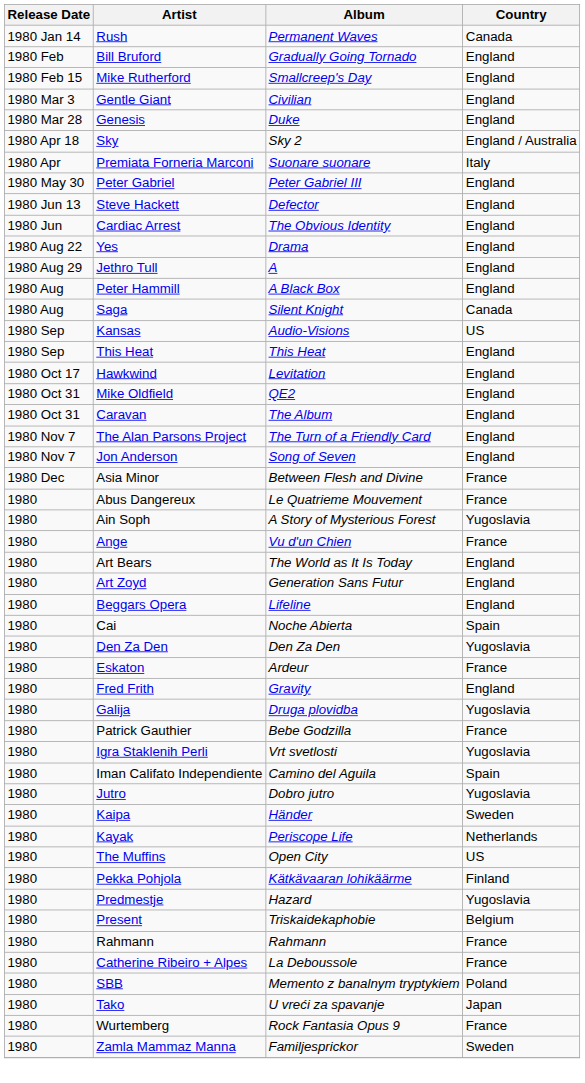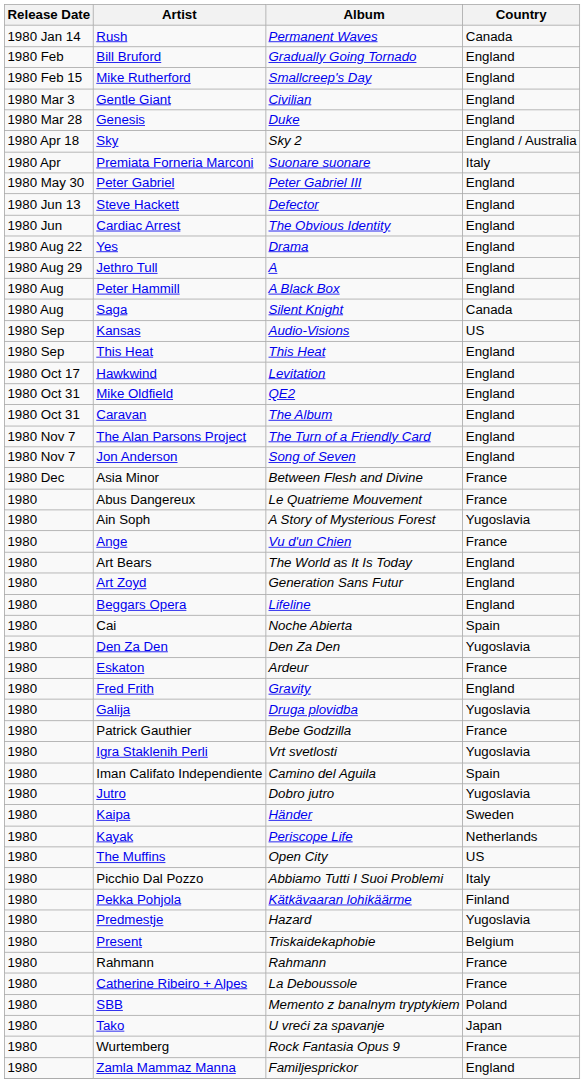 <table class="wikitable">
 <tr>
 <th align=center>Release Date</th>
 <th align=center>Artist</th>
 <th align=center>Album</th>
 <th align=center>Country</th>
 </tr>
 <tr>
 <td>1980 Jan 14</td>
 <td><a href='#'>Rush</a></td>
 <td><em><a href='#'>Permanent Waves</a></em></td>
 <td>Canada</td>
 </tr>
 <tr>
 <td>1980 Feb</td>
 <td><a href='#'>Bill Bruford</a></td>
 <td><em><a href='#'>Gradually Going Tornado</a></em></td>
 <td>England</td>
 </tr>
 <tr>
 <td>1980 Feb 15</td>
 <td><a href='#'>Mike Rutherford</a></td>
 <td><em><a href='#'>Smallcreep's Day</a></em></td>
 <td>England</td>
 </tr>
 <tr>
 <td>1980 Mar 3</td>
 <td><a href='#'>Gentle Giant</a></td>
 <td><em><a href='#'>Civilian</a></em></td>
 <td>England</td>
 </tr>
 <tr>
 <td>1980 Mar 28</td>
 <td><a href='#'>Genesis</a></td>
 <td><em><a href='#'>Duke</a></em></td>
 <td>England</td>
 </tr>
 <tr>
 <td>1980 Apr 18</td>
 <td><a href='#'>Sky</a></td>
 <td><em>Sky 2</em></td>
 <td>England / Australia</td>
 </tr>
 <tr>
 <td>1980 Apr</td>
 <td><a href='#'>Premiata Forneria Marconi</a></td>
 <td><em><a href='#'>Suonare suonare</a></em></td>
 <td>Italy</td>
 </tr>
 <tr>
 <td>1980 May 30</td>
 <td><a href='#'>Peter Gabriel</a></td>
 <td><em><a href='#'>Peter Gabriel III</a></em></td>
 <td>England</td>
 </tr>
 <tr>
 <td>1980 Jun 13</td>
 <td><a href='#'>Steve Hackett</a></td>
 <td><em><a href='#'>Defector</a></em></td>
 <td>England</td>
 </tr>
 <tr>
 <td>1980 Jun</td>
 <td><a href='#'>Cardiac Arrest</a></td>
 <td><em><a href='#'>The Obvious Identity</a></em></td>
 <td>England</td>
 </tr>
 <tr>
 <td>1980 Aug 22</td>
 <td><a href='#'>Yes</a></td>
 <td><em><a href='#'>Drama</a></em></td>
 <td>England</td>
 </tr>
 <tr>
 <td>1980 Aug 29</td>
 <td><a href='#'>Jethro Tull</a></td>
 <td><em><a href='#'>A</a></em></td>
 <td>England</td>
 </tr>
 <tr>
 <td>1980 Aug</td>
 <td><a href='#'>Peter Hammill</a></td>
 <td><em><a href='#'>A Black Box</a></em></td>
 <td>England</td>
 </tr>
 <tr>
 <td>1980 Aug</td>
 <td><a href='#'>Saga</a></td>
 <td><em><a href='#'>Silent Knight</a></em></td>
 <td>Canada</td>
 </tr>
 <tr>
 <td>1980 Sep</td>
 <td><a href='#'>Kansas</a></td>
 <td><em><a href='#'>Audio-Visions</a></em></td>
 <td>US</td>
 </tr>
 <tr>
 <td>1980 Sep</td>
 <td><a href='#'>This Heat</a></td>
 <td><em><a href='#'>This Heat</a></em></td>
 <td>England</td>
 </tr>
 <tr>
 <td>1980 Oct 17</td>
 <td><a href='#'>Hawkwind</a></td>
 <td><em><a href='#'>Levitation</a></em></td>
 <td>England</td>
 </tr>
 <tr>
 <td>1980 Oct 31</td>
 <td><a href='#'>Mike Oldfield</a></td>
 <td><em><a href='#'>QE2</a></em></td>
 <td>England</td>
 </tr>
 <tr>
 <td>1980 Oct 31</td>
 <td><a href='#'>Caravan</a></td>
 <td><em><a href='#'>The Album</a></em></td>
 <td>England</td>
 </tr>
 <tr>
 <td>1980 Nov 7</td>
 <td><a href='#'>The Alan Parsons Project</a></td>
 <td><em><a href='#'>The Turn of a Friendly Card</a></em></td>
 <td>England</td>
 </tr>
 <tr>
 <td>1980 Nov 7</td>
 <td><a href='#'>Jon Anderson</a></td>
 <td><em><a href='#'>Song of Seven</a></em></td>
 <td>England</td>
 </tr>
 <tr>
 <td>1980 Dec</td>
 <td>Asia Minor</td>
 <td><em>Between Flesh and Divine</em></td>
 <td>France</td>
 </tr>
 <tr>
 <td>1980</td>
 <td>Abus Dangereux</td>
 <td><em>Le Quatrieme Mouvement</em></td>
 <td>France</td>
 </tr>
 <tr>
 <td>1980</td>
 <td>Ain Soph</td>
 <td><em>A Story of Mysterious Forest</em></td>
 <td>Yugoslavia</td>
 </tr>
 <tr>
 <td>1980</td>
 <td><a href='#'>Ange</a></td>
 <td><em><a href='#'>Vu d'un Chien</a></em></td>
 <td>France</td>
 </tr>
 <tr>
 <td>1980</td>
 <td>Art Bears</td>
 <td><em>The World as It Is Today</em></td>
 <td>England</td>
 </tr>
 <tr>
 <td>1980</td>
 <td><a href='#'>Art Zoyd</a></td>
 <td><em>Generation Sans Futur</em></td>
 <td>England</td>
 </tr>
 <tr>
 <td>1980</td>
 <td><a href='#'>Beggars Opera</a></td>
 <td><em><a href='#'>Lifeline</a></em></td>
 <td>England</td>
 </tr>
 <tr>
 <td>1980</td>
 <td>Cai</td>
 <td><em>Noche Abierta</em></td>
 <td>Spain</td>
 </tr>
 <tr>
 <td>1980</td>
 <td><a href='#'>Den Za Den</a></td>
 <td><em>Den Za Den</em></td>
 <td>Yugoslavia</td>
 </tr>
 <tr>
 <td>1980</td>
 <td><a href='#'>Eskaton</a></td>
 <td><em>Ardeur</em></td>
 <td>France</td>
 </tr>
 <tr>
 <td>1980</td>
 <td><a href='#'>Fred Frith</a></td>
 <td><em><a href='#'>Gravity</a></em></td>
 <td>England</td>
 </tr>
 <tr>
 <td>1980</td>
 <td><a href='#'>Galija</a></td>
 <td><em><a href='#'>Druga plovidba</a></em></td>
 <td>Yugoslavia</td>
 </tr>
 <tr>
 <td>1980</td>
 <td>Patrick Gauthier</td>
 <td><em>Bebe Godzilla</em></td>
 <td>France</td>
 </tr>
 <tr>
 <td>1980</td>
 <td><a href='#'>Igra Staklenih Perli</a></td>
 <td><em>Vrt svetlosti</em></td>
 <td>Yugoslavia</td>
 </tr>
 <tr>
 <td>1980</td>
 <td>Iman Califato Independiente</td>
 <td><em>Camino del Aguila</em></td>
 <td>Spain</td>
 </tr>
 <tr>
 <td>1980</td>
 <td><a href='#'>Jutro</a></td>
 <td><em>Dobro jutro</em></td>
 <td>Yugoslavia</td>
 </tr>
 <tr>
 <td>1980</td>
 <td><a href='#'>Kaipa</a></td>
 <td><em><a href='#'>Händer</a></em></td>
 <td>Sweden</td>
 </tr>
 <tr>
 <td>1980</td>
 <td><a href='#'>Kayak</a></td>
 <td><em><a href='#'>Periscope Life</a></em></td>
 <td>Netherlands</td>
 </tr>
 <tr>
 <td>1980</td>
 <td><a href='#'>The Muffins</a></td>
 <td><em>Open City</em></td>
 <td>US</td>
 </tr>
 <tr>
 <td>1980</td>
+<td>Picchio Dal Pozzo</td>
+<td><em>Abbiamo Tutti I Suoi Problemi</em></td>
+<td>Italy</td>
+</tr>
+<tr>
+<td>1980</td>
 <td><a href='#'>Pekka Pohjola</a></td>
 <td><em><a href='#'>Kätkävaaran lohikäärme</a></em></td>
 <td>Finland</td>
 </tr>
 <tr>
 <td>1980</td>
 <td><a href='#'>Predmestje</a></td>
 <td><em>Hazard</em></td>
 <td>Yugoslavia</td>
 </tr>
 <tr>
 <td>1980</td>
 <td><a href='#'>Present</a></td>
 <td><em>Triskaidekaphobie</em></td>
 <td>Belgium</td>
 </tr>
 <tr>
 <td>1980</td>
 <td>Rahmann</td>
 <td><em>Rahmann</em></td>
 <td>France</td>
 </tr>
 <tr>
 <td>1980</td>
 <td><a href='#'>Catherine Ribeiro + Alpes</a></td>
 <td><em>La Deboussole</em></td>
 <td>France</td>
 </tr>
 <tr>
 <td>1980</td>
 <td><a href='#'>SBB</a></td>
 <td><em>Memento z banalnym tryptykiem</em></td>
 <td>Poland</td>
 </tr>
 <tr>
 <td>1980</td>
 <td><a href='#'>Tako</a></td>
 <td><em>U vreći za spavanje</em></td>
 <td>Japan</td>
 </tr>
 <tr>
 <td>1980</td>
 <td>Wurtemberg</td>
 <td><em>Rock Fantasia Opus 9</em></td>
 <td>France</td>
 </tr>
 <tr>
 <td>1980</td>
 <td><a href='#'>Zamla Mammaz Manna</a></td>
 <td><em>Familjesprickor</em></td>
-<td>Sweden</td>
+<td>England</td>
 </tr>
 <tr>
 </tr>
 </table>
